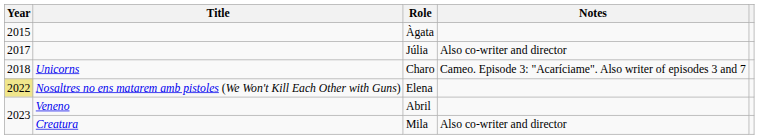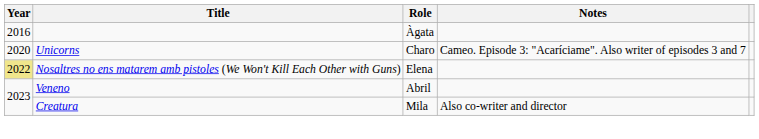 <table class="wikitable sortable">
 <tr>
 <th>Year</th>
 <th>Title</th>
 <th>Role</th>
 <th class="unsortable">Notes</th>
 <th></th>
 </tr>
 <tr>
-<td align = "center">2015</td>
+<td align = "center">2016</td>
 <td><em></em></td>
 <td>Àgata</td>
 <td></td>
 <td align = "center"></td>
 </tr>
 <tr>
-<td align = "center">2017</td>
-<td><em></em></td>
-<td>Júlia</td>
-<td>Also co-writer and director</td>
-<td align = "center"></td>
-</tr>
-<tr>
-<td align = "center">2018</td>
+<td align = "center">2020</td>
 <td><em><a href='#'>Unicorns</a></em></td>
 <td>Charo</td>
 <td>Cameo. Episode 3: "Acaríciame". Also writer of episodes 3 and 7</td>
 <td align = "center"></td>
 </tr>
 <tr>
 <td align = "center" style="background: khaki;">2022</td>
 <td><em><a href='#'>Nosaltres no ens matarem amb pistoles</a></em> (<em>We Won't Kill Each Other with Guns</em>)</td>
 <td>Elena</td>
 <td></td>
 <td align = "center"></td>
 </tr>
 <tr>
 <td rowspan = "2" align = "center">2023</td>
 <td><em><a href='#'>Veneno</a></em></td>
 <td>Abril</td>
 <td></td>
 <td align = "center"></td>
 </tr>
 <tr>
 <td><em><a href='#'>Creatura</a></em></td>
 <td>Mila</td>
 <td>Also co-writer and director</td>
 <td align = "center"></td>
 </tr>
 </table>
